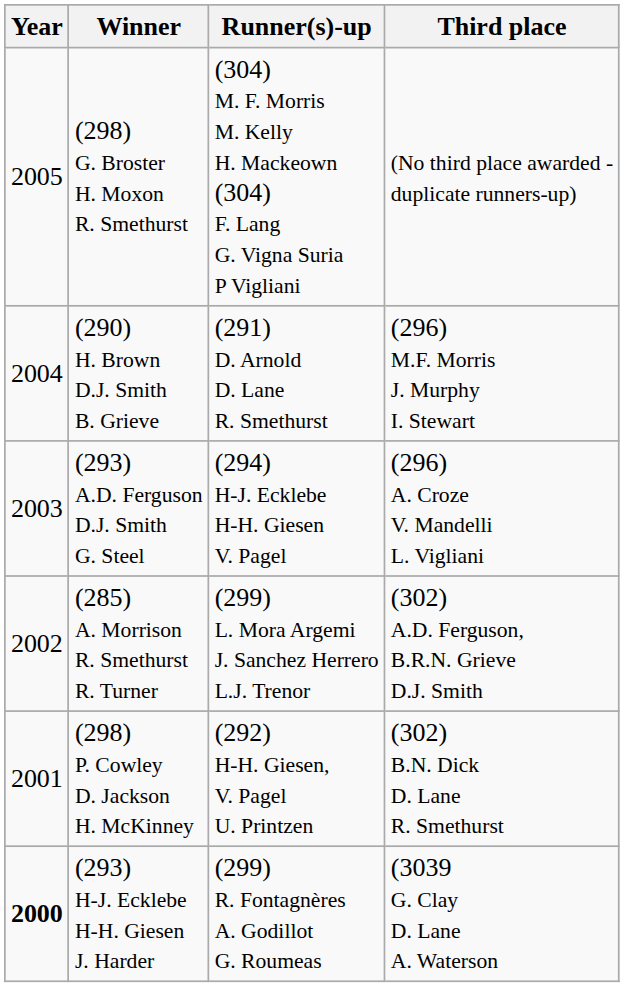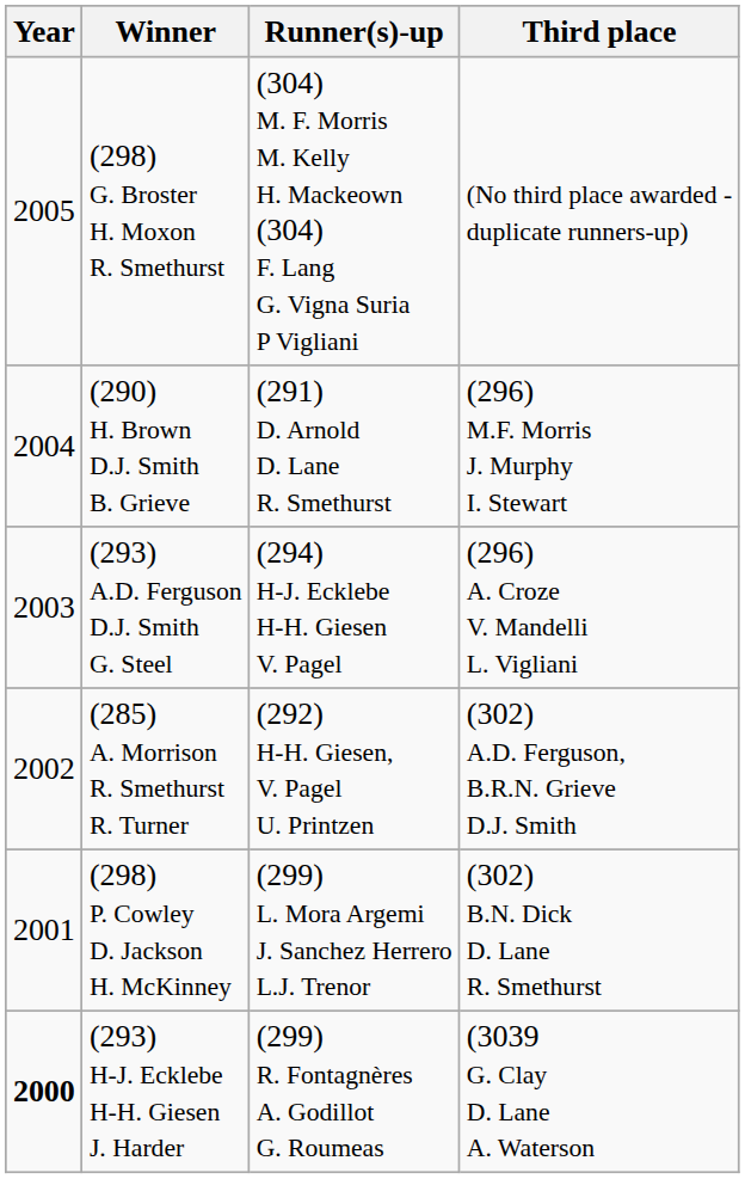 <table class="wikitable sortable" style="font-size:95%;">
 <tr>
 <th>Year</th>
 <th>Winner</th>
 <th>Runner(s)-up</th>
 <th>Third place</th>
 </tr>
 <tr>
 <td>2005</td>
 <td> (298)<br><small> G. Broster<br>H. Moxon<br> R. Smethurst</small></td>
 <td> (304)<br><small> M. F. Morris<br> M. Kelly<br>H. Mackeown</small><br> (304)<br><small> F. Lang<br> G. Vigna Suria<br>P Vigliani</small></td>
 <td><small>(No third place awarded -<br>duplicate runners-up)</small></td>
 </tr>
 <tr>
 <td>2004</td>
 <td> (290)<br><small> H. Brown<br>D.J. Smith<br>B. Grieve</small></td>
 <td> (291)<br><small> D. Arnold<br>D. Lane<br>R. Smethurst</small></td>
 <td> (296)<br><small> M.F. Morris<br>J. Murphy<br>I. Stewart</small></td>
 </tr>
 <tr>
 <td>2003</td>
 <td> (293)<br><small> A.D. Ferguson<br>D.J. Smith<br>G. Steel</small></td>
 <td> (294)<br><small> H-J. Ecklebe<br>H-H. Giesen<br>V. Pagel</small></td>
 <td> (296)<br><small> A. Croze<br>V. Mandelli<br>L. Vigliani</small></td>
 </tr>
 <tr>
 <td>2002</td>
 <td> (285)<br><small> A. Morrison<br>R. Smethurst<br>R. Turner</small></td>
-<td> (299)<br><small> L. Mora Argemi<br>J. Sanchez Herrero<br>L.J. Trenor</small></td>
+<td> (292)<br><small> H-H. Giesen,<br>V. Pagel<br>U. Printzen</small></td>
 <td> (302)<br><small> A.D. Ferguson,<br>B.R.N. Grieve<br>D.J. Smith</small></td>
 </tr>
 <tr>
 <td>2001</td>
 <td> (298)<br><small> P. Cowley<br>D. Jackson<br>H. McKinney</small></td>
-<td> (292)<br><small> H-H. Giesen,<br>V. Pagel<br>U. Printzen</small></td>
+<td> (299)<br><small> L. Mora Argemi<br>J. Sanchez Herrero<br>L.J. Trenor</small></td>
 <td> (302)<br><small> B.N. Dick<br>D. Lane<br>R. Smethurst</small></td>
 </tr>
 <tr>
 <td><strong>2000</strong></td>
 <td> (293)<br><small> H-J. Ecklebe<br>H-H. Giesen<br>J. Harder</small></td>
 <td> (299)<br><small> R. Fontagnères<br>A. Godillot<br>G. Roumeas</small></td>
 <td> (3039<br><small> G. Clay<br>D. Lane<br>A. Waterson</small></td>
 </tr>
 </table>
